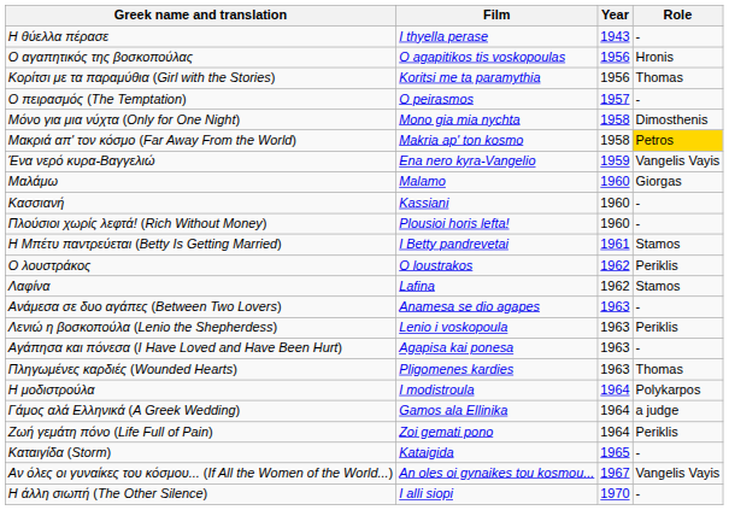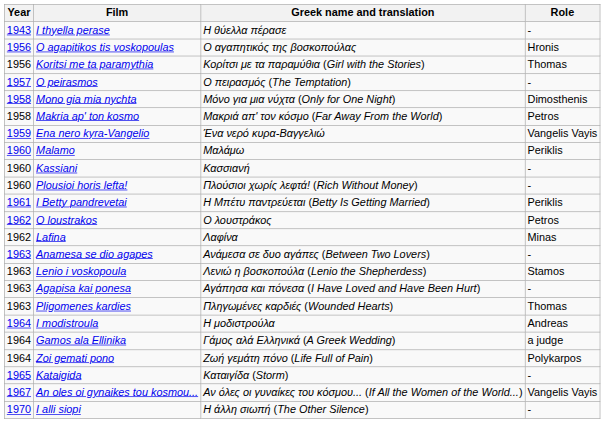 <table class="wikitable">
 <tr>
+<th>Year</th>
+<th>Film</th>
 <th>Greek name and translation</th>
-<th>Film</th>
-<th>Year</th>
 <th>Role</th>
 </tr>
 <tr>
+<td><a href='#'>1943</a></td>
+<td><em><a href='#'>I thyella perase</a></em></td>
 <td><em>Η θύελλα πέρασε</em></td>
-<td><em><a href='#'>I thyella perase</a></em></td>
-<td><a href='#'>1943</a></td>
 <td>-</td>
 </tr>
 <tr>
+<td><a href='#'>1956</a></td>
+<td><em><a href='#'>O agapitikos tis voskopoulas</a></em></td>
 <td><em>Ο αγαπητικός της βοσκοπούλας</em></td>
-<td><em><a href='#'>O agapitikos tis voskopoulas</a></em></td>
-<td><a href='#'>1956</a></td>
 <td>Hronis</td>
 </tr>
 <tr>
+<td>1956</td>
+<td><em><a href='#'>Koritsi me ta paramythia</a></em></td>
 <td><em>Κορίτσι με τα παραμύθια</em> (<em>Girl with the Stories</em>)</td>
-<td><em><a href='#'>Koritsi me ta paramythia</a></em></td>
-<td>1956</td>
 <td>Thomas</td>
 </tr>
 <tr>
+<td><a href='#'>1957</a></td>
+<td><em><a href='#'>O peirasmos</a></em></td>
 <td><em>Ο πειρασμός</em> (<em>The Temptation</em>)</td>
-<td><em><a href='#'>O peirasmos</a></em></td>
-<td><a href='#'>1957</a></td>
 <td>-</td>
 </tr>
 <tr>
+<td><a href='#'>1958</a></td>
+<td><em><a href='#'>Mono gia mia nychta</a></em></td>
 <td><em>Μόνο για μια νύχτα</em> (<em>Only for One Night</em>)</td>
-<td><em><a href='#'>Mono gia mia nychta</a></em></td>
-<td><a href='#'>1958</a></td>
 <td>Dimosthenis</td>
 </tr>
 <tr>
+<td>1958</td>
+<td><em><a href='#'>Makria ap' ton kosmo</a></em></td>
 <td><em>Μακριά απ' τον κόσμο</em> (<em>Far Away From the World</em>)</td>
-<td><em><a href='#'>Makria ap' ton kosmo</a></em></td>
-<td>1958</td>
-<td style="background: gold;">Petros</td>
+<td>Petros</td>
 </tr>
 <tr>
+<td><a href='#'>1959</a></td>
+<td><em><a href='#'>Ena nero kyra-Vangelio</a></em></td>
 <td><em>Ένα νερό κυρα-Βαγγελιώ</em></td>
-<td><em><a href='#'>Ena nero kyra-Vangelio</a></em></td>
-<td><a href='#'>1959</a></td>
 <td>Vangelis Vayis</td>
 </tr>
 <tr>
+<td><a href='#'>1960</a></td>
+<td><em><a href='#'>Malamo</a></em></td>
 <td><em>Μαλάμω</em></td>
-<td><em><a href='#'>Malamo</a></em></td>
-<td><a href='#'>1960</a></td>
-<td>Giorgas</td>
+<td>Periklis</td>
 </tr>
 <tr>
+<td>1960</td>
+<td><em><a href='#'>Kassiani</a></em></td>
 <td><em>Κασσιανή</em></td>
-<td><em><a href='#'>Kassiani</a></em></td>
-<td>1960</td>
 <td>-</td>
 </tr>
 <tr>
+<td>1960</td>
+<td><em><a href='#'>Plousioi horis lefta!</a></em></td>
 <td><em>Πλούσιοι χωρίς λεφτά!</em> (<em>Rich Without Money</em>)</td>
-<td><em><a href='#'>Plousioi horis lefta!</a></em></td>
-<td>1960</td>
 <td>-</td>
 </tr>
 <tr>
+<td><a href='#'>1961</a></td>
+<td><em><a href='#'>I Betty pandrevetai</a></em></td>
 <td><em>Η Μπέτυ παντρεύεται</em> (<em>Betty Is Getting Married</em>)</td>
-<td><em><a href='#'>I Betty pandrevetai</a></em></td>
-<td><a href='#'>1961</a></td>
+<td>Periklis</td>
+</tr>
+<tr>
+<td><a href='#'>1962</a></td>
+<td><em><a href='#'>O loustrakos</a></em></td>
+<td><em>Ο λουστράκος</em></td>
+<td>Petros</td>
+</tr>
+<tr>
+<td>1962</td>
+<td><em><a href='#'>Lafina</a></em></td>
+<td><em>Λαφίνα</em></td>
+<td>Minas</td>
+</tr>
+<tr>
+<td><a href='#'>1963</a></td>
+<td><em><a href='#'>Anamesa se dio agapes</a></em></td>
+<td><em>Ανάμεσα σε δυο αγάπες</em> (<em>Between Two Lovers</em>)</td>
+<td>-</td>
+</tr>
+<tr>
+<td>1963</td>
+<td><em><a href='#'>Lenio i voskopoula</a></em></td>
+<td><em>Λενιώ η βοσκοπούλα</em> (<em>Lenio the Shepherdess</em>)</td>
 <td>Stamos</td>
 </tr>
 <tr>
-<td><em>Ο λουστράκος</em></td>
-<td><em><a href='#'>O loustrakos</a></em></td>
-<td><a href='#'>1962</a></td>
-<td>Periklis</td>
-</tr>
-<tr>
-<td><em>Λαφίνα</em></td>
-<td><em><a href='#'>Lafina</a></em></td>
-<td>1962</td>
-<td>Stamos</td>
-</tr>
-<tr>
-<td><em>Ανάμεσα σε δυο αγάπες</em> (<em>Between Two Lovers</em>)</td>
-<td><em><a href='#'>Anamesa se dio agapes</a></em></td>
-<td><a href='#'>1963</a></td>
+<td>1963</td>
+<td><em><a href='#'>Agapisa kai ponesa</a></em></td>
+<td><em>Αγάπησα και πόνεσα</em> (<em>I Have Loved and Have Been Hurt</em>)</td>
 <td>-</td>
 </tr>
 <tr>
-<td><em>Λενιώ η βοσκοπούλα</em> (<em>Lenio the Shepherdess</em>)</td>
-<td><em><a href='#'>Lenio i voskopoula</a></em></td>
 <td>1963</td>
-<td>Periklis</td>
+<td><em><a href='#'>Pligomenes kardies</a></em></td>
+<td><em>Πληγωμένες καρδιές</em> (<em>Wounded Hearts</em>)</td>
+<td>Thomas</td>
 </tr>
 <tr>
-<td><em>Αγάπησα και πόνεσα</em> (<em>I Have Loved and Have Been Hurt</em>)</td>
-<td><em><a href='#'>Agapisa kai ponesa</a></em></td>
-<td>1963</td>
+<td><a href='#'>1964</a></td>
+<td><em><a href='#'>I modistroula</a></em></td>
+<td><em>Η μοδιστρούλα</em></td>
+<td>Andreas</td>
+</tr>
+<tr>
+<td>1964</td>
+<td><em><a href='#'>Gamos ala Ellinika</a></em></td>
+<td><em>Γάμος αλά Ελληνικά</em> (<em>A Greek Wedding</em>)</td>
+<td>a judge</td>
+</tr>
+<tr>
+<td>1964</td>
+<td><em><a href='#'>Zoi gemati pono</a></em></td>
+<td><em>Ζωή γεμάτη πόνο</em> (<em>Life Full of Pain</em>)</td>
+<td>Polykarpos</td>
+</tr>
+<tr>
+<td><a href='#'>1965</a></td>
+<td><em><a href='#'>Kataigida</a></em></td>
+<td><em>Καταιγίδα</em> (<em>Storm</em>)</td>
 <td>-</td>
 </tr>
 <tr>
-<td><em>Πληγωμένες καρδιές</em> (<em>Wounded Hearts</em>)</td>
-<td><em><a href='#'>Pligomenes kardies</a></em></td>
-<td>1963</td>
-<td>Thomas</td>
-</tr>
-<tr>
-<td><em>Η μοδιστρούλα</em></td>
-<td><em><a href='#'>I modistroula</a></em></td>
-<td><a href='#'>1964</a></td>
-<td>Polykarpos</td>
-</tr>
-<tr>
-<td><em>Γάμος αλά Ελληνικά</em> (<em>A Greek Wedding</em>)</td>
-<td><em><a href='#'>Gamos ala Ellinika</a></em></td>
-<td>1964</td>
-<td>a judge</td>
-</tr>
-<tr>
-<td><em>Ζωή γεμάτη πόνο</em> (<em>Life Full of Pain</em>)</td>
-<td><em><a href='#'>Zoi gemati pono</a></em></td>
-<td>1964</td>
-<td>Periklis</td>
-</tr>
-<tr>
-<td><em>Καταιγίδα</em> (<em>Storm</em>)</td>
-<td><em><a href='#'>Kataigida</a></em></td>
-<td><a href='#'>1965</a></td>
-<td>-</td>
-</tr>
-<tr>
+<td><a href='#'>1967</a></td>
+<td><em><a href='#'>An oles oi gynaikes tou kosmou...</a></em></td>
 <td><em>Αν όλες οι γυναίκες του κόσμου...</em> (<em>If All the Women of the World...</em>)</td>
-<td><em><a href='#'>An oles oi gynaikes tou kosmou...</a></em></td>
-<td><a href='#'>1967</a></td>
 <td>Vangelis Vayis</td>
 </tr>
 <tr>
+<td><a href='#'>1970</a></td>
+<td><em><a href='#'>I alli siopi</a></em></td>
 <td><em>Η άλλη σιωπή</em> (<em>The Other Silence</em>)</td>
-<td><em><a href='#'>I alli siopi</a></em></td>
-<td><a href='#'>1970</a></td>
 <td>-</td>
 </tr>
 </table>
